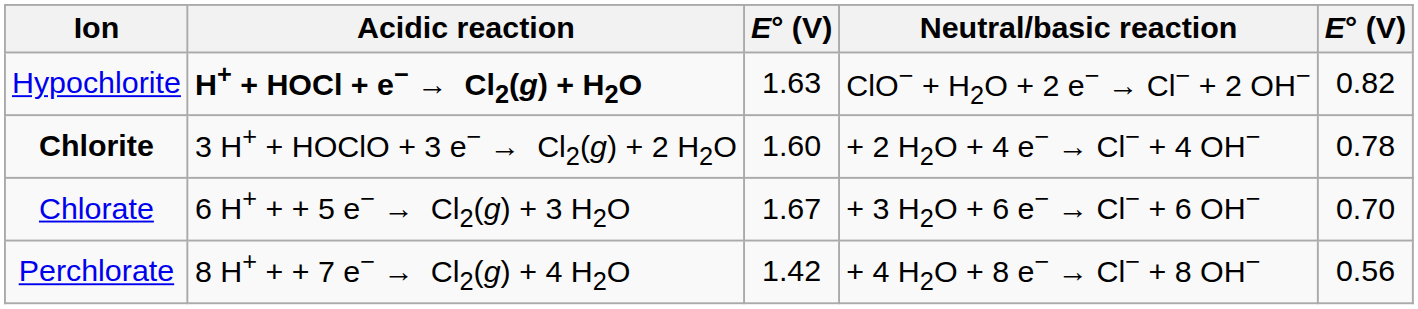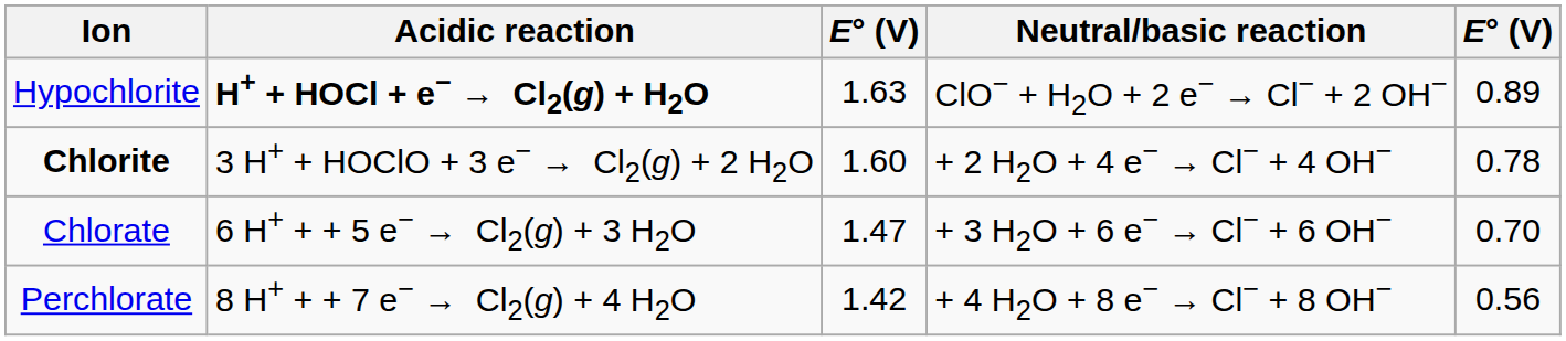 <table class="wikitable">
 <tr>
 <th>Ion</th>
 <th>Acidic reaction</th>
 <th><em>E</em>° (V)</th>
 <th>Neutral/basic reaction</th>
 <th><em>E</em>° (V)</th>
 </tr>
 <tr>
 <td align="center"><a href='#'>Hypochlorite</a></td>
 <td><strong>H<sup>+</sup> + HOCl + e<sup>−</sup> →  Cl<sub>2</sub>(<em>g</em>) + H<sub>2</sub>O</strong></td>
 <td align="center">1.63</td>
 <td>ClO<sup>−</sup> + H<sub>2</sub>O + 2 e<sup>−</sup> → Cl<sup>−</sup> + 2 OH<sup>−</sup></td>
-<td align="center">0.82</td>
+<td align="center">0.89</td>
 </tr>
 <tr>
 <td align="center"><strong>Chlorite</strong></td>
 <td>3 H<sup>+</sup> + HOClO + 3 e<sup>−</sup> →  Cl<sub>2</sub>(<em>g</em>) + 2 H<sub>2</sub>O</td>
 <td align="center">1.60</td>
 <td> + 2 H<sub>2</sub>O + 4 e<sup>−</sup> → Cl<sup>−</sup> + 4 OH<sup>−</sup></td>
 <td align="center">0.78</td>
 </tr>
 <tr>
 <td align="center"><a href='#'>Chlorate</a></td>
 <td>6 H<sup>+</sup> +  + 5 e<sup>−</sup> →  Cl<sub>2</sub>(<em>g</em>) + 3 H<sub>2</sub>O</td>
-<td align="center">1.67</td>
+<td align="center">1.47</td>
 <td> + 3 H<sub>2</sub>O + 6 e<sup>−</sup> → Cl<sup>−</sup> + 6 OH<sup>−</sup></td>
 <td align="center">0.70</td>
 </tr>
 <tr>
 <td align="center"><a href='#'>Perchlorate</a></td>
 <td>8 H<sup>+</sup> +  + 7 e<sup>−</sup> →  Cl<sub>2</sub>(<em>g</em>) + 4 H<sub>2</sub>O</td>
 <td align="center">1.42</td>
 <td> + 4 H<sub>2</sub>O + 8 e<sup>−</sup> → Cl<sup>−</sup> + 8 OH<sup>−</sup></td>
 <td align="center">0.56</td>
 </tr>
 </table>
